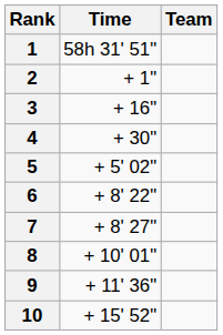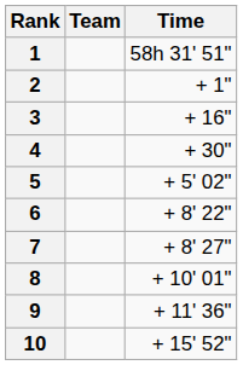 <table class="wikitable">
 <tr>
 <th scope="col">Rank</th>
+<th scope="col">Team</th>
 <th scope="col">Time</th>
-<th scope="col">Team</th>
 </tr>
 <tr>
 <th scope="row">1</th>
+<td>  </td>
 <td align="right">58h 31' 51"</td>
-<td>  </td>
 </tr>
 <tr>
 <th scope="row">2</th>
+<td> </td>
 <td align="right">+ 1"</td>
-<td> </td>
 </tr>
 <tr>
 <th scope="row">3</th>
+<td> </td>
 <td align="right">+ 16"</td>
-<td> </td>
 </tr>
 <tr>
 <th scope="row">4</th>
+<td> </td>
 <td align="right">+ 30"</td>
-<td> </td>
 </tr>
 <tr>
 <th scope="row">5</th>
+<td> </td>
 <td align="right">+ 5' 02"</td>
-<td> </td>
 </tr>
 <tr>
 <th scope="row">6</th>
+<td> </td>
 <td align="right">+ 8' 22"</td>
-<td> </td>
 </tr>
 <tr>
 <th scope="row">7</th>
+<td> </td>
 <td align="right">+ 8' 27"</td>
-<td> </td>
 </tr>
 <tr>
 <th scope="row">8</th>
+<td> </td>
 <td align="right">+ 10' 01"</td>
-<td> </td>
 </tr>
 <tr>
 <th scope="row">9</th>
+<td> </td>
 <td align="right">+ 11' 36"</td>
-<td> </td>
 </tr>
 <tr>
 <th scope="row">10</th>
+<td> </td>
 <td align="right">+ 15' 52"</td>
-<td> </td>
 </tr>
 </table>
